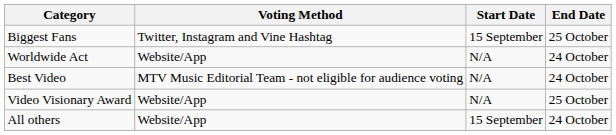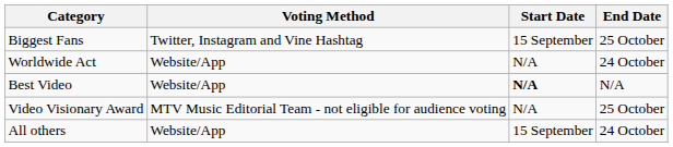 <table class="wikitable">
 <tr>
 <th>Category</th>
 <th>Voting Method</th>
 <th>Start Date</th>
 <th>End Date</th>
 </tr>
 <tr>
 <td>Biggest Fans</td>
 <td>Twitter, Instagram and Vine Hashtag</td>
 <td>15 September</td>
 <td>25 October</td>
 </tr>
 <tr>
 <td>Worldwide Act</td>
 <td>Website/App</td>
 <td>N/A</td>
 <td>24 October</td>
 </tr>
 <tr>
 <td>Best Video</td>
-<td>MTV Music Editorial Team - not eligible for audience voting</td>
+<td>Website/App</td>
+<td><strong>N/A</strong></td>
 <td>N/A</td>
-<td>24 October</td>
 </tr>
 <tr>
 <td>Video Visionary Award</td>
-<td>Website/App</td>
+<td>MTV Music Editorial Team - not eligible for audience voting</td>
 <td>N/A</td>
 <td>25 October</td>
 </tr>
 <tr>
 <td>All others</td>
 <td>Website/App</td>
 <td>15 September</td>
 <td>24 October</td>
 </tr>
 </table>
